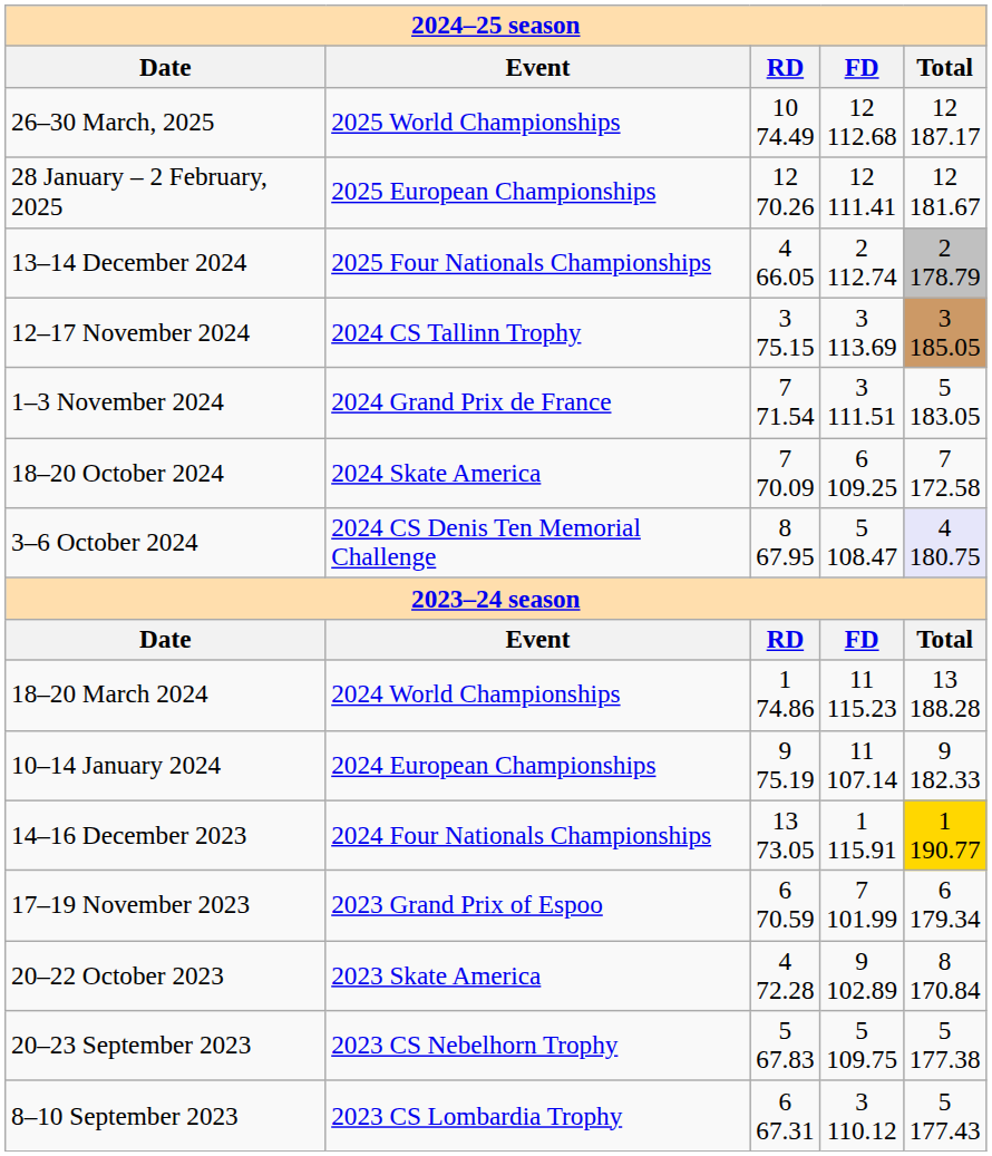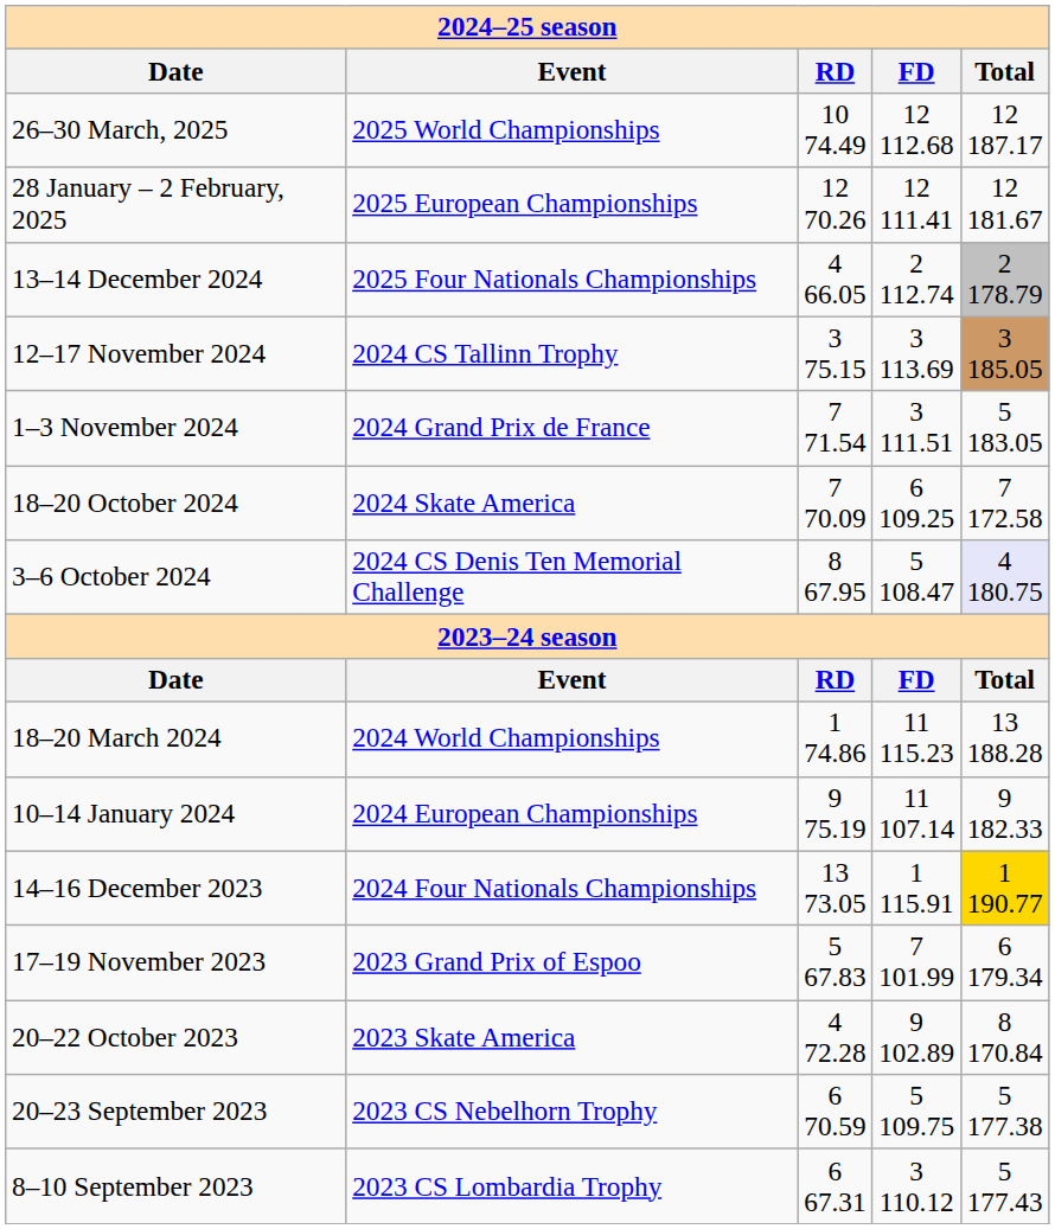 <table class="wikitable">
 <tr>
 <td style="background-color: #ffdead; " colspan=5 align=center><a href='#'><strong>2024–25 season</strong></a></td>
 </tr>
 <tr>
 <th>Date</th>
 <th>Event</th>
 <th><a href='#'>RD</a></th>
 <th><a href='#'>FD</a></th>
 <th>Total</th>
 </tr>
 <tr>
 <td>26–30 March, 2025</td>
 <td><a href='#'>2025 World Championships</a></td>
 <td align=center>10 <br> 74.49</td>
 <td align=center>12 <br> 112.68</td>
 <td align=center>12 <br> 187.17</td>
 </tr>
 <tr>
 <td>28 January – 2 February, 2025</td>
 <td><a href='#'>2025 European Championships</a></td>
 <td align=center>12 <br> 70.26</td>
 <td align=center>12 <br> 111.41</td>
 <td align=center>12 <br> 181.67</td>
 </tr>
 <tr>
 <td>13–14 December 2024</td>
 <td><a href='#'>2025 Four Nationals Championships</a></td>
 <td align=center>4 <br> 66.05</td>
 <td align=center>2 <br> 112.74</td>
 <td align=center bgcolor=silver>2 <br> 178.79</td>
 </tr>
 <tr>
 <td>12–17 November 2024</td>
 <td><a href='#'>2024 CS Tallinn Trophy</a></td>
 <td align=center>3 <br> 75.15</td>
 <td align=center>3 <br> 113.69</td>
 <td align=center bgcolor=cc9966>3 <br> 185.05</td>
 </tr>
 <tr>
 <td>1–3 November 2024</td>
 <td><a href='#'>2024 Grand Prix de France</a></td>
 <td align=center>7 <br> 71.54</td>
 <td align=center>3 <br> 111.51</td>
 <td align=center>5 <br> 183.05</td>
 </tr>
 <tr>
 <td>18–20 October 2024</td>
 <td><a href='#'>2024 Skate America</a></td>
 <td align=center>7 <br> 70.09</td>
 <td align=center>6 <br> 109.25</td>
 <td align=center>7 <br> 172.58</td>
 </tr>
 <tr>
 <td>3–6 October 2024</td>
 <td><a href='#'>2024 CS Denis Ten Memorial Challenge</a></td>
 <td align=center>8 <br> 67.95</td>
 <td align=center>5 <br> 108.47</td>
 <td align=center style="background: lavender;">4 <br> 180.75</td>
 </tr>
 <tr>
 <td style="background-color: #ffdead; " colspan=5 align=center><a href='#'><strong>2023–24 season</strong></a></td>
 </tr>
 <tr>
 <th>Date</th>
 <th>Event</th>
 <th><a href='#'>RD</a></th>
 <th><a href='#'>FD</a></th>
 <th>Total</th>
 </tr>
 <tr>
 <td>18–20 March 2024</td>
 <td><a href='#'>2024 World Championships</a></td>
 <td align=center>1 <br> 74.86</td>
 <td align=center>11 <br> 115.23</td>
 <td align=center>13 <br> 188.28</td>
 </tr>
 <tr>
 <td>10–14 January 2024</td>
 <td><a href='#'>2024 European Championships</a></td>
 <td align=center>9 <br> 75.19</td>
 <td align=center>11 <br> 107.14</td>
 <td align=center>9 <br> 182.33</td>
 </tr>
 <tr>
 <td>14–16 December 2023</td>
 <td><a href='#'>2024 Four Nationals Championships</a></td>
 <td align=center>13 <br> 73.05</td>
 <td align=center>1 <br> 115.91</td>
 <td align=center bgcolor=gold>1 <br> 190.77</td>
 </tr>
 <tr>
 <td>17–19 November 2023</td>
 <td><a href='#'>2023 Grand Prix of Espoo</a></td>
-<td align=center>6 <br> 70.59</td>
+<td align=center>5 <br> 67.83</td>
 <td align=center>7 <br> 101.99</td>
 <td align=center>6 <br> 179.34</td>
 </tr>
 <tr>
 <td>20–22 October 2023</td>
 <td><a href='#'>2023 Skate America</a></td>
 <td align=center>4 <br> 72.28</td>
 <td align=center>9 <br> 102.89</td>
 <td align=center>8 <br> 170.84</td>
 </tr>
 <tr>
 <td>20–23 September 2023</td>
 <td><a href='#'>2023 CS Nebelhorn Trophy</a></td>
-<td align=center>5 <br> 67.83</td>
+<td align=center>6 <br> 70.59</td>
 <td align=center>5 <br> 109.75</td>
 <td align=center>5 <br> 177.38</td>
 </tr>
 <tr>
 <td>8–10 September 2023</td>
 <td><a href='#'>2023 CS Lombardia Trophy</a></td>
 <td align=center>6 <br> 67.31</td>
 <td align=center>3 <br> 110.12</td>
 <td align=center>5 <br> 177.43</td>
 </tr>
 </table>
